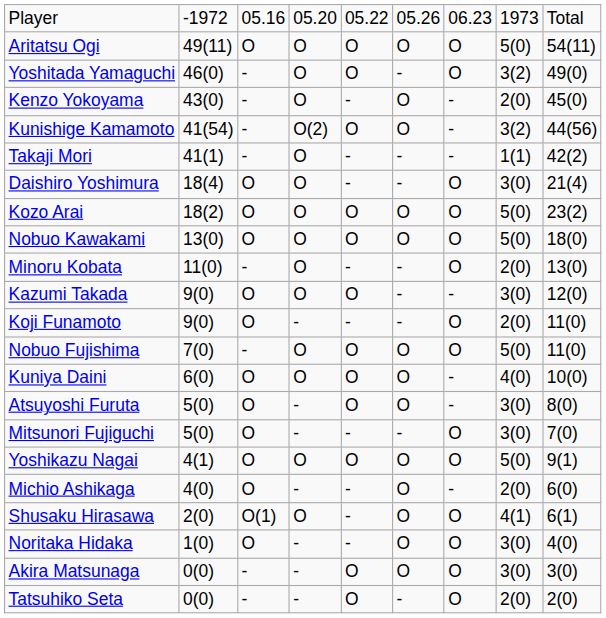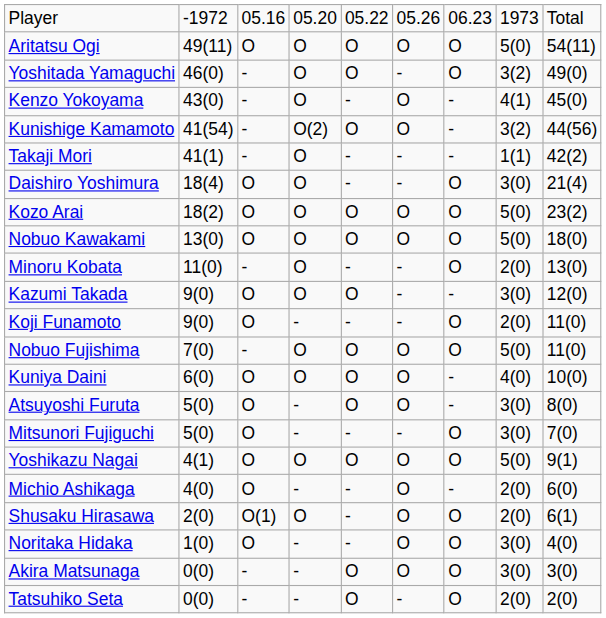 <table class="wikitable" style="text-align:left;">
 <tr>
 <td>Player</td>
 <td>-1972</td>
 <td>05.16</td>
 <td>05.20</td>
 <td>05.22</td>
 <td>05.26</td>
 <td>06.23</td>
 <td>1973</td>
 <td>Total</td>
 </tr>
 <tr>
 <td><a href='#'>Aritatsu Ogi</a></td>
 <td>49(11)</td>
 <td>O</td>
 <td>O</td>
 <td>O</td>
 <td>O</td>
 <td>O</td>
 <td>5(0)</td>
 <td>54(11)</td>
 </tr>
 <tr>
 <td><a href='#'>Yoshitada Yamaguchi</a></td>
 <td>46(0)</td>
 <td>-</td>
 <td>O</td>
 <td>O</td>
 <td>-</td>
 <td>O</td>
 <td>3(2)</td>
 <td>49(0)</td>
 </tr>
 <tr>
 <td><a href='#'>Kenzo Yokoyama</a></td>
 <td>43(0)</td>
 <td>-</td>
 <td>O</td>
 <td>-</td>
 <td>O</td>
 <td>-</td>
-<td>2(0)</td>
+<td>4(1)</td>
 <td>45(0)</td>
 </tr>
 <tr>
 <td><a href='#'>Kunishige Kamamoto</a></td>
 <td>41(54)</td>
 <td>-</td>
 <td>O(2)</td>
 <td>O</td>
 <td>O</td>
 <td>-</td>
 <td>3(2)</td>
 <td>44(56)</td>
 </tr>
 <tr>
 <td><a href='#'>Takaji Mori</a></td>
 <td>41(1)</td>
 <td>-</td>
 <td>O</td>
 <td>-</td>
 <td>-</td>
 <td>-</td>
 <td>1(1)</td>
 <td>42(2)</td>
 </tr>
 <tr>
 <td><a href='#'>Daishiro Yoshimura</a></td>
 <td>18(4)</td>
 <td>O</td>
 <td>O</td>
 <td>-</td>
 <td>-</td>
 <td>O</td>
 <td>3(0)</td>
 <td>21(4)</td>
 </tr>
 <tr>
 <td><a href='#'>Kozo Arai</a></td>
 <td>18(2)</td>
 <td>O</td>
 <td>O</td>
 <td>O</td>
 <td>O</td>
 <td>O</td>
 <td>5(0)</td>
 <td>23(2)</td>
 </tr>
 <tr>
 <td><a href='#'>Nobuo Kawakami</a></td>
 <td>13(0)</td>
 <td>O</td>
 <td>O</td>
 <td>O</td>
 <td>O</td>
 <td>O</td>
 <td>5(0)</td>
 <td>18(0)</td>
 </tr>
 <tr>
 <td><a href='#'>Minoru Kobata</a></td>
 <td>11(0)</td>
 <td>-</td>
 <td>O</td>
 <td>-</td>
 <td>-</td>
 <td>O</td>
 <td>2(0)</td>
 <td>13(0)</td>
 </tr>
 <tr>
 <td><a href='#'>Kazumi Takada</a></td>
 <td>9(0)</td>
 <td>O</td>
 <td>O</td>
 <td>O</td>
 <td>-</td>
 <td>-</td>
 <td>3(0)</td>
 <td>12(0)</td>
 </tr>
 <tr>
 <td><a href='#'>Koji Funamoto</a></td>
 <td>9(0)</td>
 <td>O</td>
 <td>-</td>
 <td>-</td>
 <td>-</td>
 <td>O</td>
 <td>2(0)</td>
 <td>11(0)</td>
 </tr>
 <tr>
 <td><a href='#'>Nobuo Fujishima</a></td>
 <td>7(0)</td>
 <td>-</td>
 <td>O</td>
 <td>O</td>
 <td>O</td>
 <td>O</td>
 <td>5(0)</td>
 <td>11(0)</td>
 </tr>
 <tr>
 <td><a href='#'>Kuniya Daini</a></td>
 <td>6(0)</td>
 <td>O</td>
 <td>O</td>
 <td>O</td>
 <td>O</td>
 <td>-</td>
 <td>4(0)</td>
 <td>10(0)</td>
 </tr>
 <tr>
 <td><a href='#'>Atsuyoshi Furuta</a></td>
 <td>5(0)</td>
 <td>O</td>
 <td>-</td>
 <td>O</td>
 <td>O</td>
 <td>-</td>
 <td>3(0)</td>
 <td>8(0)</td>
 </tr>
 <tr>
 <td><a href='#'>Mitsunori Fujiguchi</a></td>
 <td>5(0)</td>
 <td>O</td>
 <td>-</td>
 <td>-</td>
 <td>-</td>
 <td>O</td>
 <td>3(0)</td>
 <td>7(0)</td>
 </tr>
 <tr>
 <td><a href='#'>Yoshikazu Nagai</a></td>
 <td>4(1)</td>
 <td>O</td>
 <td>O</td>
 <td>O</td>
 <td>O</td>
 <td>O</td>
 <td>5(0)</td>
 <td>9(1)</td>
 </tr>
 <tr>
 <td><a href='#'>Michio Ashikaga</a></td>
 <td>4(0)</td>
 <td>O</td>
 <td>-</td>
 <td>-</td>
 <td>O</td>
 <td>-</td>
 <td>2(0)</td>
 <td>6(0)</td>
 </tr>
 <tr>
 <td><a href='#'>Shusaku Hirasawa</a></td>
 <td>2(0)</td>
 <td>O(1)</td>
 <td>O</td>
 <td>-</td>
 <td>O</td>
 <td>O</td>
-<td>4(1)</td>
+<td>2(0)</td>
 <td>6(1)</td>
 </tr>
 <tr>
 <td><a href='#'>Noritaka Hidaka</a></td>
 <td>1(0)</td>
 <td>O</td>
 <td>-</td>
 <td>-</td>
 <td>O</td>
 <td>O</td>
 <td>3(0)</td>
 <td>4(0)</td>
 </tr>
 <tr>
 <td><a href='#'>Akira Matsunaga</a></td>
 <td>0(0)</td>
 <td>-</td>
 <td>-</td>
 <td>O</td>
 <td>O</td>
 <td>O</td>
 <td>3(0)</td>
 <td>3(0)</td>
 </tr>
 <tr>
 <td><a href='#'>Tatsuhiko Seta</a></td>
 <td>0(0)</td>
 <td>-</td>
 <td>-</td>
 <td>O</td>
 <td>-</td>
 <td>O</td>
 <td>2(0)</td>
 <td>2(0)</td>
 </tr>
 </table>
